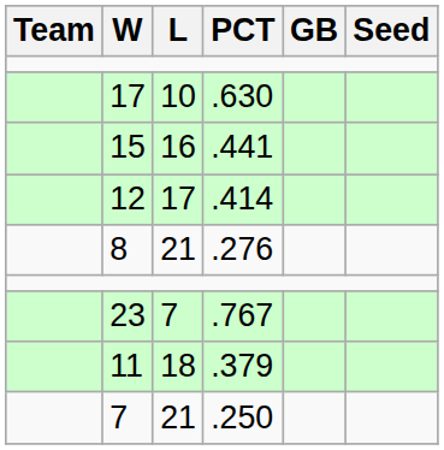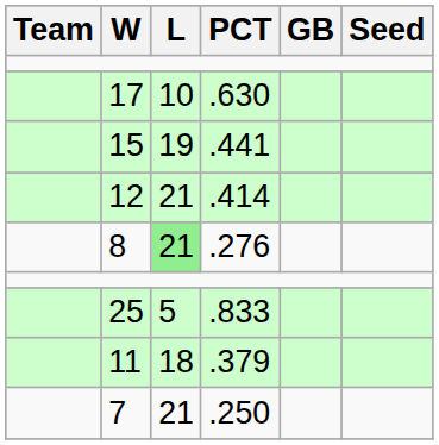 <table class=wikitable>
 <tr>
 <th>Team</th>
 <th>W</th>
 <th>L</th>
 <th>PCT</th>
 <th>GB</th>
 <th>Seed</th>
 </tr>
 <tr>
 <td colspan=6></td>
 </tr>
 <tr bgcolor=#ccffcc>
 <td></td>
 <td>17</td>
 <td>10</td>
 <td>.630</td>
 <td></td>
 <td></td>
 </tr>
 <tr bgcolor=#ccffcc>
 <td></td>
 <td>15</td>
-<td>16</td>
+<td>19</td>
 <td>.441</td>
 <td></td>
 <td></td>
 </tr>
 <tr bgcolor=#ccffcc>
 <td></td>
 <td>12</td>
-<td>17</td>
+<td>21</td>
 <td>.414</td>
 <td></td>
 <td></td>
 </tr>
 <tr>
 <td></td>
 <td>8</td>
-<td>21</td>
+<td style="background: lightgreen;">21</td>
 <td>.276</td>
 <td></td>
 <td></td>
 </tr>
 <tr>
 <td colspan=6></td>
 </tr>
 <tr bgcolor=#ccffcc>
 <td></td>
-<td>23</td>
-<td>7</td>
-<td>.767</td>
+<td>25</td>
+<td>5</td>
+<td>.833</td>
 <td></td>
 <td></td>
 </tr>
 <tr bgcolor=#ccffcc>
 <td></td>
 <td>11</td>
 <td>18</td>
 <td>.379</td>
 <td></td>
 <td></td>
 </tr>
 <tr>
 <td></td>
 <td>7</td>
 <td>21</td>
 <td>.250</td>
 <td></td>
 <td></td>
 </tr>
 </table>
